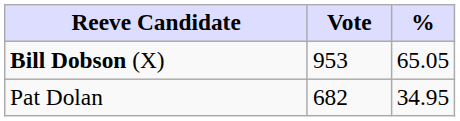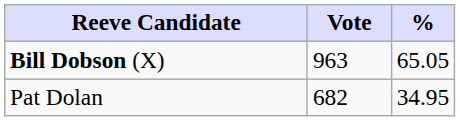 <table class="wikitable">
 <tr>
 <th style="background:#ddf; width:200px;">Reeve Candidate</th>
 <th style="background:#ddf; width:50px;">Vote</th>
 <th style="background:#ddf; width:30px;">%</th>
 </tr>
 <tr>
 <td><strong>Bill Dobson</strong> (X)</td>
-<td>953</td>
+<td>963</td>
 <td>65.05</td>
 </tr>
 <tr>
 <td>Pat Dolan</td>
 <td>682</td>
 <td>34.95</td>
 </tr>
 </table>
